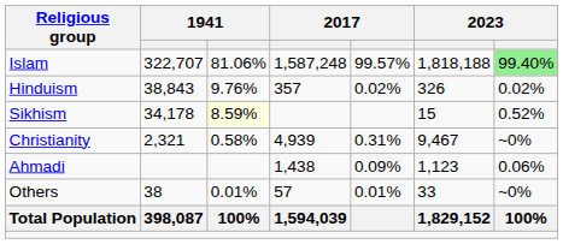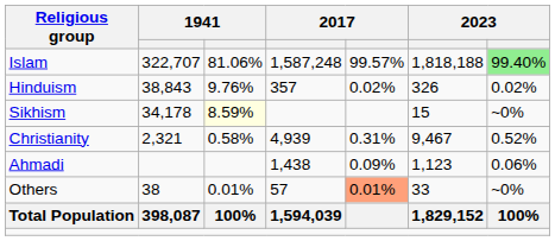 <table class="wikitable sortable">
 <tr>
 <th rowspan="2"><a href='#'>Religious</a><br>group</th>
 <th colspan="2">1941</th>
 <th colspan="2">2017</th>
 <th colspan="2">2023</th>
 </tr>
 <tr>
 <th><a href='#'></a></th>
 <th></th>
 <th></th>
 <th></th>
 <th></th>
 <th></th>
 </tr>
 <tr>
 <td><a href='#'>Islam</a> </td>
 <td>322,707</td>
 <td>81.06%</td>
 <td>1,587,248</td>
 <td>99.57%</td>
 <td>1,818,188</td>
 <td style="background: lightgreen;">99.40%</td>
 </tr>
 <tr>
 <td><a href='#'>Hinduism</a> </td>
 <td>38,843</td>
 <td>9.76%</td>
 <td>357</td>
 <td>0.02%</td>
 <td>326</td>
 <td>0.02%</td>
 </tr>
 <tr>
 <td><a href='#'>Sikhism</a> </td>
 <td>34,178</td>
 <td style="background: lightyellow;">8.59%</td>
 <td></td>
 <td></td>
 <td>15</td>
-<td>0.52%</td>
+<td>~0%</td>
 </tr>
 <tr>
 <td><a href='#'>Christianity</a> </td>
 <td>2,321</td>
 <td>0.58%</td>
 <td>4,939</td>
 <td>0.31%</td>
 <td>9,467</td>
-<td>~0%</td>
+<td>0.52%</td>
 </tr>
 <tr>
 <td><a href='#'>Ahmadi</a></td>
 <td></td>
 <td></td>
 <td>1,438</td>
 <td>0.09%</td>
 <td>1,123</td>
 <td>0.06%</td>
 </tr>
 <tr>
 <td>Others</td>
 <td>38</td>
 <td>0.01%</td>
 <td>57</td>
-<td>0.01%</td>
+<td style="background: lightsalmon;">0.01%</td>
 <td>33</td>
 <td>~0%</td>
 </tr>
 <tr>
 <th>Total Population</th>
 <th>398,087</th>
 <th>100%</th>
 <th>1,594,039</th>
 <th></th>
 <th>1,829,152</th>
 <th>100%</th>
 </tr>
 <tr class="sortbottom">
 <td colspan="7"></td>
 </tr>
 </table>
